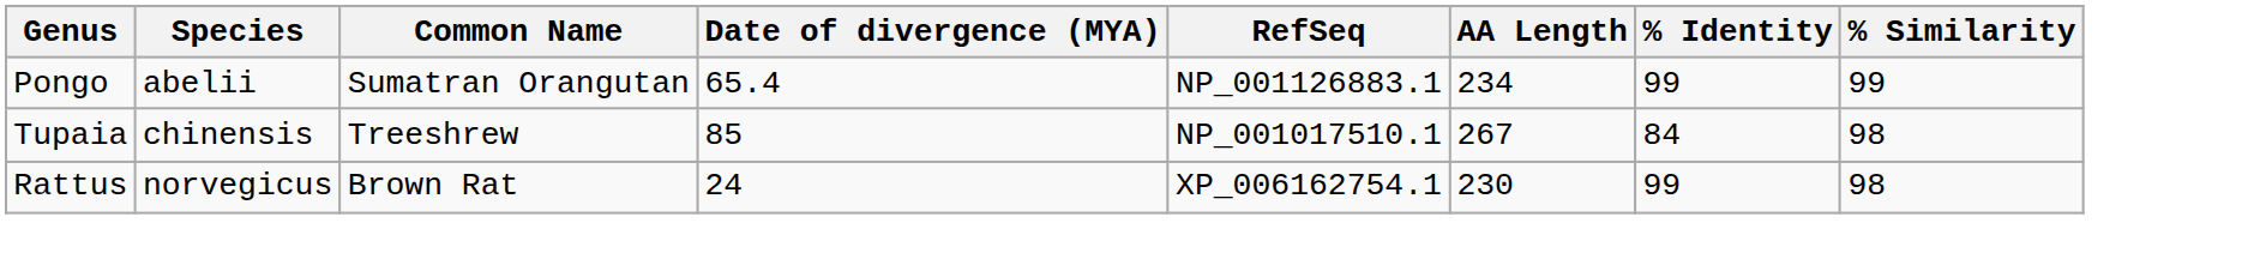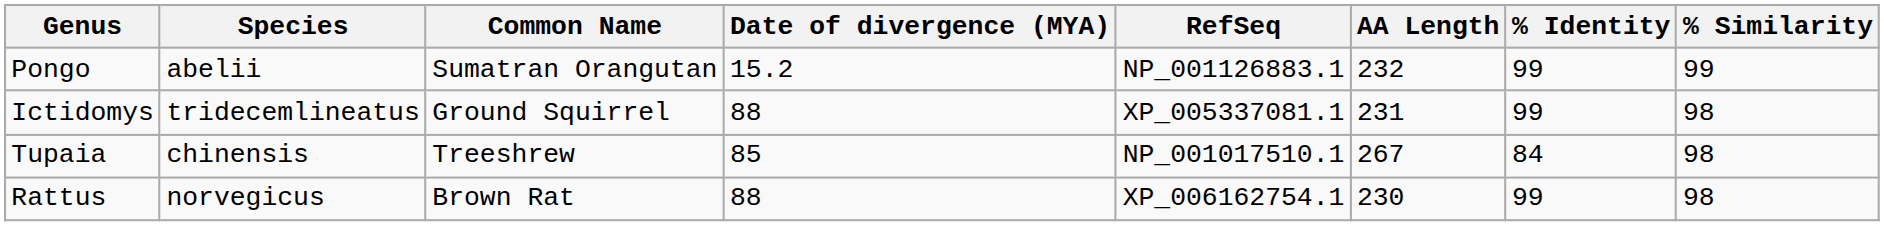 <table class="wikitable">
 <tr>
 <th>Genus</th>
 <th>Species</th>
 <th>Common Name</th>
 <th>Date of divergence (MYA)</th>
 <th>RefSeq</th>
 <th>AA Length</th>
 <th>% Identity</th>
 <th>% Similarity</th>
 </tr>
 <tr>
 <td>Pongo</td>
 <td>abelii</td>
 <td>Sumatran Orangutan</td>
-<td>65.4</td>
+<td>15.2</td>
 <td>NP_001126883.1</td>
-<td>234</td>
+<td>232</td>
 <td>99</td>
 <td>99</td>
+</tr>
+<tr>
+<td>Ictidomys</td>
+<td>tridecemlineatus</td>
+<td>Ground Squirrel</td>
+<td>88</td>
+<td>XP_005337081.1</td>
+<td>231</td>
+<td>99</td>
+<td>98</td>
 </tr>
 <tr>
 <td>Tupaia</td>
 <td>chinensis</td>
 <td>Treeshrew</td>
 <td>85</td>
 <td>NP_001017510.1</td>
 <td>267</td>
 <td>84</td>
 <td>98</td>
 </tr>
 <tr>
 <td>Rattus</td>
 <td>norvegicus</td>
 <td>Brown Rat</td>
-<td>24</td>
+<td>88</td>
 <td>XP_006162754.1</td>
 <td>230</td>
 <td>99</td>
 <td>98</td>
 </tr>
 </table>
